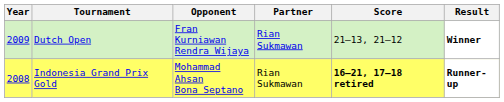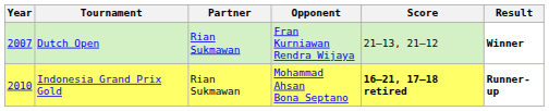 <table class="sortable wikitable" style="font-size: 90%">
 <tr>
 <th>Year</th>
 <th>Tournament</th>
+<th>Partner</th>
 <th>Opponent</th>
-<th>Partner</th>
 <th>Score</th>
 <th>Result</th>
 </tr>
 <tr style="background:#D4F1C5">
-<td align="center"><a href='#'>2009</a></td>
+<td align="center"><a href='#'>2007</a></td>
 <td align="left"><a href='#'>Dutch Open</a></td>
+<td align="left"> <a href='#'>Rian Sukmawan</a></td>
 <td align="left"> <a href='#'>Fran Kurniawan</a> <br>  <a href='#'>Rendra Wijaya</a></td>
-<td align="left"> <a href='#'>Rian Sukmawan</a></td>
 <td align="left">21–13, 21–12</td>
 <td style="text-align:left; background:white"> <strong>Winner</strong></td>
 </tr>
 <tr style="background:#FFFF67">
-<td align="center"><a href='#'>2008</a></td>
+<td align="center"><a href='#'>2010</a></td>
 <td align="left"><a href='#'>Indonesia Grand Prix Gold</a></td>
+<td align="left"> Rian Sukmawan</td>
 <td align="left"> <a href='#'>Mohammad Ahsan</a> <br>  <a href='#'>Bona Septano</a></td>
-<td align="left"> Rian Sukmawan</td>
 <td align="left"><strong>16–21, 17–18 retired</strong></td>
 <td style="text-align:left; background:white"> <strong>Runner-up</strong></td>
 </tr>
 </table>
